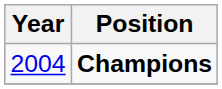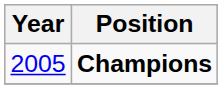 <table class = "wikitable sortable">
 <tr>
 <th>Year</th>
 <th>Position</th>
 </tr>
 <tr>
-<td><a href='#'>2004</a></td>
+<td><a href='#'>2005</a></td>
 <td><strong>Champions</strong></td>
 </tr>
 <tr>
 </tr>
 </table>
